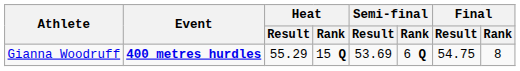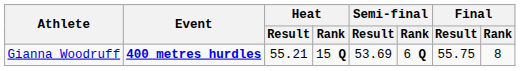 <table class=wikitable style=font-size:90%>
 <tr>
 <th rowspan=2>Athlete</th>
 <th rowspan=2>Event</th>
 <th colspan=2>Heat</th>
 <th colspan=2>Semi-final</th>
 <th colspan=2>Final</th>
 </tr>
 <tr style=font-size:95%>
 <th>Result</th>
 <th>Rank</th>
 <th>Result</th>
 <th>Rank</th>
 <th>Result</th>
 <th>Rank</th>
 </tr>
 <tr align=center>
 <td align=left><a href='#'>Gianna Woodruff</a></td>
 <td align=left><strong><a href='#'>400 metres hurdles</a></strong></td>
-<td>55.29</td>
+<td>55.21</td>
 <td>15 <strong>Q</strong></td>
 <td>53.69 </td>
 <td>6 <strong>Q</strong></td>
-<td>54.75</td>
+<td>55.75</td>
 <td>8</td>
 </tr>
 </table>
